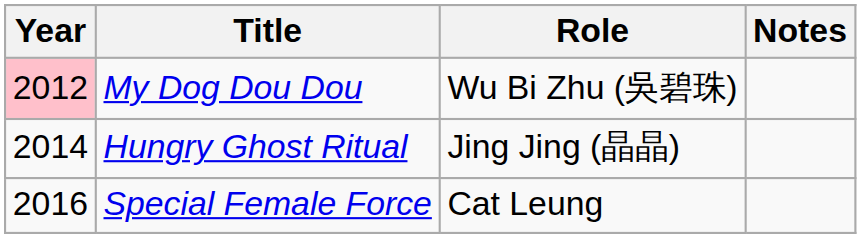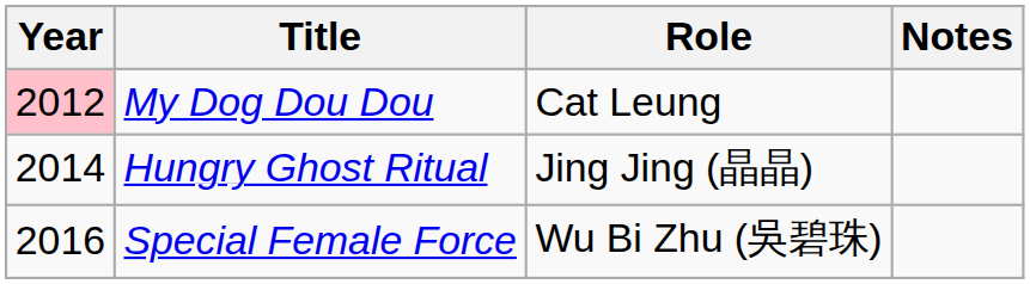 <table class="wikitable">
 <tr>
 <th>Year</th>
 <th>Title</th>
 <th>Role</th>
 <th>Notes</th>
 </tr>
 <tr>
 <td style="background: pink;">2012</td>
 <td><em><a href='#'>My Dog Dou Dou</a></em></td>
-<td>Wu Bi Zhu (吳碧珠)</td>
+<td>Cat Leung</td>
 <td></td>
 </tr>
 <tr>
 <td>2014</td>
 <td><em><a href='#'>Hungry Ghost Ritual</a></em></td>
 <td>Jing Jing (晶晶)</td>
 <td></td>
 </tr>
 <tr>
 <td>2016</td>
 <td><em><a href='#'>Special Female Force</a></em></td>
-<td>Cat Leung</td>
+<td>Wu Bi Zhu (吳碧珠)</td>
 <td></td>
 </tr>
 </table>
